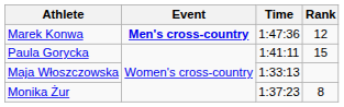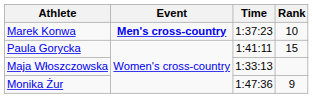 <table class=wikitable style="font-size:90%">
 <tr>
 <th>Athlete</th>
 <th>Event</th>
 <th>Time</th>
 <th>Rank</th>
 </tr>
 <tr align=center>
 <td align=left><a href='#'>Marek Konwa</a></td>
 <td><strong><a href='#'>Men's cross-country</a></strong></td>
-<td>1:47:36</td>
-<td>12</td>
+<td>1:37:23</td>
+<td>10</td>
 </tr>
 <tr align=center>
 <td align=left><a href='#'>Paula Gorycka</a></td>
 <td align=left rowspan=3><a href='#'>Women's cross-country</a></td>
 <td>1:41:11</td>
 <td>15</td>
 </tr>
 <tr align=center>
 <td align=left><a href='#'>Maja Włoszczowska</a></td>
 <td>1:33:13</td>
 <td></td>
 </tr>
 <tr align=center>
 <td align=left><a href='#'>Monika Żur</a></td>
-<td>1:37:23</td>
-<td>8</td>
+<td>1:47:36</td>
+<td>9</td>
 </tr>
 </table>
